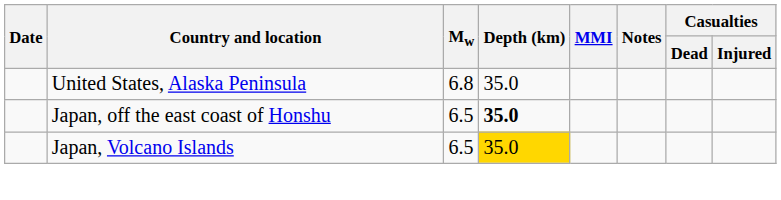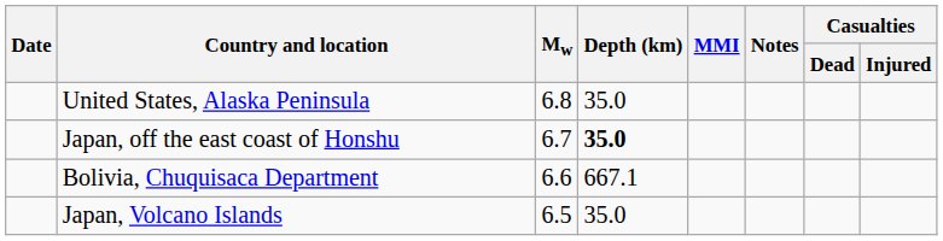 <table class="wikitable sortable sort-under" style="border:1px black; margin-left:1em;">
 <tr>
 <th rowspan="2"><small>Date</small></th>
 <th rowspan="2" style="width: 310px"><small>Country and location</small></th>
 <th rowspan="2"><small>M<sub>w</sub></small></th>
 <th rowspan="2"><small>Depth (km)</small></th>
 <th rowspan="2"><small><a href='#'>MMI</a></small></th>
 <th rowspan="2" class="unsortable"><small>Notes</small></th>
 <th colspan="2"><small>Casualties</small></th>
 </tr>
 <tr>
 <th><small>Dead</small></th>
 <th><small>Injured</small></th>
 </tr>
 <tr>
 <td></td>
 <td>United States, <a href='#'>Alaska Peninsula</a></td>
 <td>6.8</td>
 <td>35.0</td>
 <td></td>
 <td></td>
 <td></td>
 <td></td>
 </tr>
 <tr>
 <td></td>
 <td>Japan, off the east coast of <a href='#'>Honshu</a></td>
-<td>6.5</td>
+<td>6.7</td>
 <td><strong>35.0</strong></td>
+<td></td>
+<td></td>
+<td></td>
+<td></td>
+</tr>
+<tr>
+<td></td>
+<td>Bolivia, <a href='#'>Chuquisaca Department</a></td>
+<td>6.6</td>
+<td>667.1</td>
 <td></td>
 <td></td>
 <td></td>
 <td></td>
 </tr>
 <tr>
 <td></td>
 <td>Japan, <a href='#'>Volcano Islands</a></td>
 <td>6.5</td>
-<td style="background: gold;">35.0</td>
+<td>35.0</td>
 <td></td>
 <td></td>
 <td></td>
 <td></td>
 </tr>
 </table>
